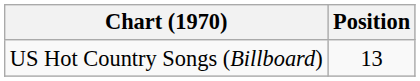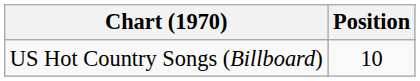 <table class="wikitable">
 <tr>
 <th>Chart (1970)</th>
 <th>Position</th>
 </tr>
 <tr>
 <td>US Hot Country Songs (<em>Billboard</em>)</td>
-<td align="center">13</td>
+<td align="center">10</td>
 </tr>
 </table>
